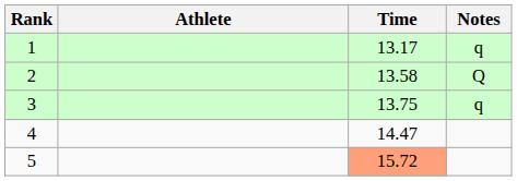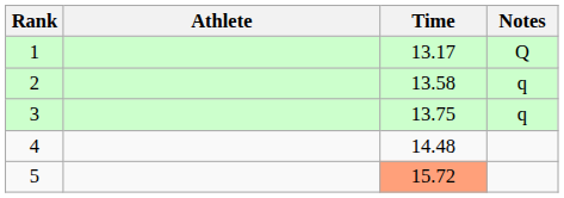 <table class="wikitable" style="text-align:center">
 <tr>
 <th width=40>Rank</th>
 <th width=250>Athlete</th>
 <th width=80>Time</th>
 <th width=50>Notes</th>
 </tr>
 <tr bgcolor=ccffcc>
 <td>1</td>
 <td align=left></td>
 <td>13.17</td>
-<td>q</td>
+<td>Q</td>
 </tr>
 <tr bgcolor=ccffcc>
 <td>2</td>
 <td align=left></td>
 <td>13.58</td>
-<td>Q</td>
+<td>q</td>
 </tr>
 <tr bgcolor=ccffcc>
 <td>3</td>
 <td align=left></td>
 <td>13.75</td>
 <td>q</td>
 </tr>
 <tr>
 <td>4</td>
 <td align=left></td>
-<td>14.47</td>
+<td>14.48</td>
 <td></td>
 </tr>
 <tr>
 <td>5</td>
 <td align=left></td>
 <td style="background: lightsalmon;">15.72</td>
 <td></td>
 </tr>
 </table>
